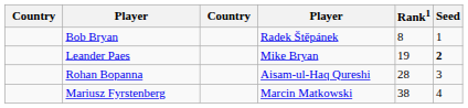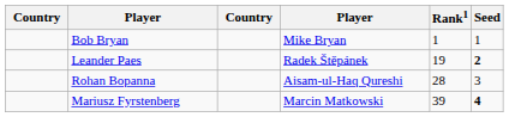 <table class="sortable wikitable">
 <tr>
 <th width="70">Country</th>
 <th width="175">Player</th>
 <th width="70">Country</th>
 <th width="175">Player</th>
 <th>Rank<sup>1</sup></th>
 <th>Seed</th>
 </tr>
 <tr>
 <td></td>
 <td><a href='#'>Bob Bryan</a></td>
 <td></td>
-<td><a href='#'>Radek Štěpánek</a></td>
-<td>8</td>
+<td><a href='#'>Mike Bryan</a></td>
+<td>1</td>
 <td>1</td>
 </tr>
 <tr>
 <td></td>
 <td><a href='#'>Leander Paes</a></td>
 <td></td>
-<td><a href='#'>Mike Bryan</a></td>
+<td><a href='#'>Radek Štěpánek</a></td>
 <td>19</td>
 <td><strong>2</strong></td>
 </tr>
 <tr>
 <td></td>
 <td><a href='#'>Rohan Bopanna</a></td>
 <td></td>
 <td><a href='#'>Aisam-ul-Haq Qureshi</a></td>
 <td>28</td>
 <td>3</td>
 </tr>
 <tr>
 <td></td>
 <td><a href='#'>Mariusz Fyrstenberg</a></td>
 <td></td>
 <td><a href='#'>Marcin Matkowski</a></td>
-<td>38</td>
-<td>4</td>
+<td>39</td>
+<td><strong>4</strong></td>
 </tr>
 </table>
